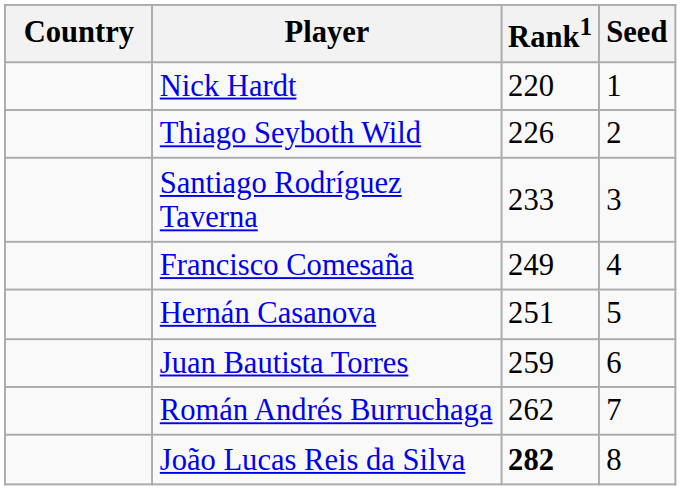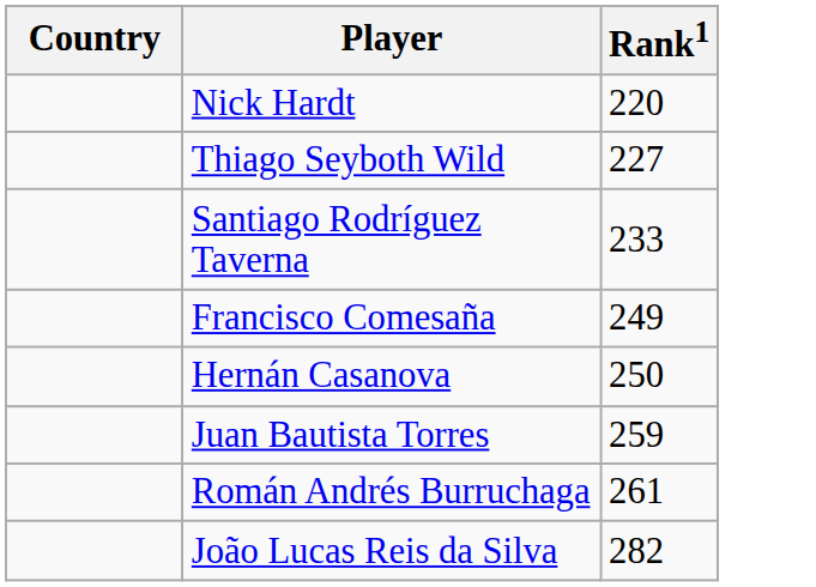 <table class="sortable wikitable">
 <tr>
 <th width="70">Country</th>
 <th width="175">Player</th>
 <th>Rank<sup>1</sup></th>
-<th>Seed</th>
 </tr>
 <tr>
 <td></td>
 <td><a href='#'>Nick Hardt</a></td>
 <td>220</td>
-<td>1</td>
 </tr>
 <tr>
 <td></td>
 <td><a href='#'>Thiago Seyboth Wild</a></td>
-<td>226</td>
-<td>2</td>
+<td>227</td>
 </tr>
 <tr>
 <td></td>
 <td><a href='#'>Santiago Rodríguez Taverna</a></td>
 <td>233</td>
-<td>3</td>
 </tr>
 <tr>
 <td></td>
 <td><a href='#'>Francisco Comesaña</a></td>
 <td>249</td>
-<td>4</td>
 </tr>
 <tr>
 <td></td>
 <td><a href='#'>Hernán Casanova</a></td>
-<td>251</td>
-<td>5</td>
+<td>250</td>
 </tr>
 <tr>
 <td></td>
 <td><a href='#'>Juan Bautista Torres</a></td>
 <td>259</td>
-<td>6</td>
 </tr>
 <tr>
 <td></td>
 <td><a href='#'>Román Andrés Burruchaga</a></td>
-<td>262</td>
-<td>7</td>
+<td>261</td>
 </tr>
 <tr>
 <td></td>
 <td><a href='#'>João Lucas Reis da Silva</a></td>
-<td><strong>282</strong></td>
-<td>8</td>
+<td>282</td>
 </tr>
 </table>
